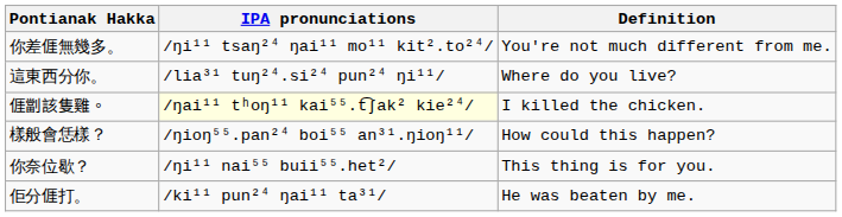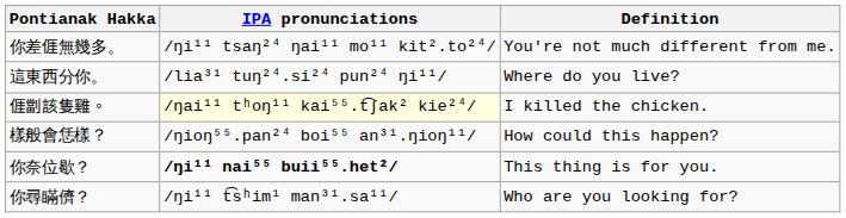 <table class="wikitable">
 <tr>
 <th>Pontianak Hakka</th>
 <th><a href='#'>IPA</a> pronunciations</th>
 <th>Definition</th>
 </tr>
 <tr>
 <td>你差𠊎無幾多。</td>
 <td>/ŋi¹¹ tsaŋ²⁴ ŋai¹¹ mo¹¹ kit².to²⁴/</td>
 <td>You're not much different from me.</td>
 </tr>
 <tr>
 <td>這東西分你。</td>
 <td>/lia³¹ tuŋ²⁴.si²⁴ pun²⁴ ŋi¹¹/</td>
 <td>Where do you live?</td>
 </tr>
 <tr>
 <td>𠊎劏該隻雞。</td>
 <td style="background: lightyellow;">/ŋai¹¹ tʰoŋ¹¹ kai⁵⁵.t͡ʃak² kie²⁴/</td>
 <td>I killed the chicken.</td>
 </tr>
 <tr>
 <td>樣般會恁樣？</td>
 <td>/ŋioŋ⁵⁵.pan²⁴ boi⁵⁵ an³¹.ŋioŋ¹¹/</td>
 <td>How could this happen?</td>
 </tr>
 <tr>
 <td>你奈位歇？</td>
-<td>/ŋi¹¹ nai⁵⁵ buii⁵⁵.het²/</td>
+<td><strong>/ŋi¹¹ nai⁵⁵ buii⁵⁵.het²/</strong></td>
 <td>This thing is for you.</td>
 </tr>
 <tr>
-<td>佢分𠊎打。</td>
-<td>/ki¹¹ pun²⁴ ŋai¹¹ ta³¹/</td>
-<td>He was beaten by me.</td>
+<td>你尋瞞儕？</td>
+<td>/ŋi¹¹ t͡sʰim¹ man³¹.sa¹¹/</td>
+<td>Who are you looking for?</td>
 </tr>
 </table>
